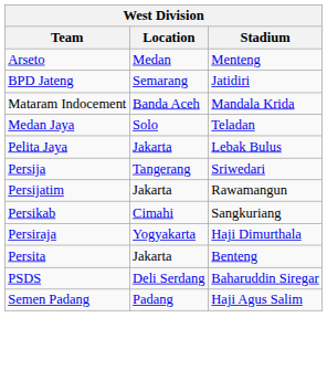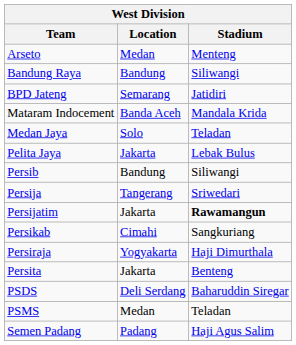 <table class="wikitable" style="text-align: left;">
 <tr>
 <th colspan="3">West Division</th>
 </tr>
 <tr>
 <th>Team</th>
 <th>Location</th>
 <th>Stadium</th>
 </tr>
 <tr>
 <td><a href='#'>Arseto</a></td>
 <td><a href='#'>Medan</a></td>
 <td><a href='#'>Menteng</a></td>
+</tr>
+<tr>
+<td><a href='#'>Bandung Raya</a></td>
+<td><a href='#'>Bandung</a></td>
+<td><a href='#'>Siliwangi</a></td>
 </tr>
 <tr>
 <td><a href='#'>BPD Jateng</a></td>
 <td><a href='#'>Semarang</a></td>
 <td><a href='#'>Jatidiri</a></td>
 </tr>
 <tr>
 <td>Mataram Indocement</td>
 <td><a href='#'>Banda Aceh</a></td>
 <td><a href='#'>Mandala Krida</a></td>
 </tr>
 <tr>
 <td><a href='#'>Medan Jaya</a></td>
 <td><a href='#'>Solo</a></td>
 <td><a href='#'>Teladan</a></td>
 </tr>
 <tr>
 <td><a href='#'>Pelita Jaya</a></td>
 <td><a href='#'>Jakarta</a> </td>
 <td><a href='#'>Lebak Bulus</a></td>
 </tr>
 <tr>
+<td><a href='#'>Persib</a></td>
+<td>Bandung</td>
+<td>Siliwangi</td>
+</tr>
+<tr>
 <td><a href='#'>Persija</a></td>
 <td><a href='#'>Tangerang</a></td>
 <td><a href='#'>Sriwedari</a></td>
 </tr>
 <tr>
 <td><a href='#'>Persijatim</a></td>
 <td>Jakarta </td>
-<td>Rawamangun</td>
+<td><strong>Rawamangun</strong></td>
 </tr>
 <tr>
 <td><a href='#'>Persikab</a></td>
 <td><a href='#'>Cimahi</a></td>
 <td>Sangkuriang</td>
 </tr>
 <tr>
 <td><a href='#'>Persiraja</a></td>
 <td><a href='#'>Yogyakarta</a></td>
 <td><a href='#'>Haji Dimurthala</a></td>
 </tr>
 <tr>
 <td><a href='#'>Persita</a></td>
 <td>Jakarta </td>
 <td><a href='#'>Benteng</a></td>
 </tr>
 <tr>
 <td><a href='#'>PSDS</a></td>
 <td><a href='#'>Deli Serdang</a></td>
 <td><a href='#'>Baharuddin Siregar</a></td>
 </tr>
 <tr>
+<td><a href='#'>PSMS</a></td>
+<td>Medan</td>
+<td>Teladan</td>
+</tr>
+<tr>
 <td><a href='#'>Semen Padang</a></td>
 <td><a href='#'>Padang</a></td>
 <td><a href='#'>Haji Agus Salim</a></td>
 </tr>
 </table>
